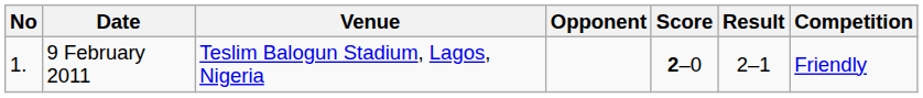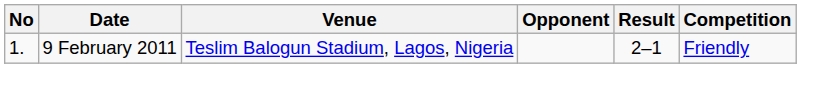 <table class="wikitable" style="font-size:85%;">
 <tr>
 <th>No</th>
 <th>Date</th>
 <th>Venue</th>
 <th>Opponent</th>
-<th>Score</th>
 <th>Result</th>
 <th>Competition</th>
 </tr>
 <tr>
 <td>1.</td>
 <td>9 February 2011</td>
 <td><a href='#'>Teslim Balogun Stadium</a>, <a href='#'>Lagos</a>, <a href='#'>Nigeria</a></td>
 <td></td>
-<td align=center><strong>2</strong>–0</td>
 <td align=center>2–1</td>
 <td><a href='#'>Friendly</a></td>
 </tr>
 </table>
